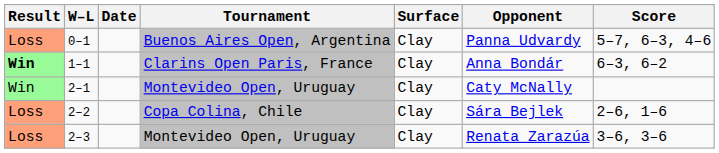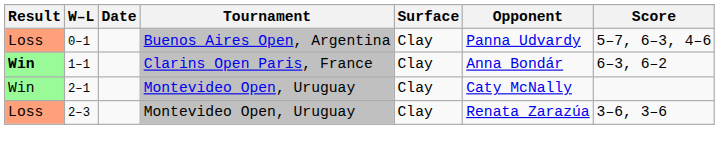 <table class="sortable wikitable">
 <tr>
 <th>Result</th>
 <th class="unsortable">W–L</th>
 <th>Date</th>
 <th>Tournament</th>
 <th>Surface</th>
 <th>Opponent</th>
 <th class="unsortable">Score</th>
 </tr>
 <tr>
 <td style=background:#ffa07a>Loss</td>
 <td><small>0–1</small></td>
 <td><a href='#'></a></td>
 <td bgcolor=silver><a href='#'>Buenos Aires Open</a>, Argentina</td>
 <td>Clay</td>
 <td> <a href='#'>Panna Udvardy</a></td>
 <td>5–7, 6–3, 4–6</td>
 </tr>
 <tr>
 <td bgcolor=98FB98><strong>Win</strong></td>
 <td><small>1–1</small></td>
 <td><a href='#'></a></td>
 <td bgcolor=silver><a href='#'>Clarins Open Paris</a>, France</td>
 <td>Clay</td>
 <td> <a href='#'>Anna Bondár</a></td>
 <td>6–3, 6–2</td>
 </tr>
 <tr>
 <td bgcolor=98FB98>Win</td>
 <td><small>2–1</small></td>
 <td><a href='#'></a></td>
 <td bgcolor=silver><a href='#'>Montevideo Open</a>, Uruguay</td>
 <td>Clay</td>
 <td> <a href='#'>Caty McNally</a></td>
 <td></td>
 </tr>
 <tr>
 <td style="background:#ffa07a;">Loss</td>
-<td><small>2–2</small></td>
-<td><a href='#'></a></td>
-<td bgcolor=silver><a href='#'>Copa Colina</a>, Chile</td>
-<td>Clay</td>
-<td> <a href='#'>Sára Bejlek</a></td>
-<td>2–6, 1–6</td>
-</tr>
-<tr>
-<td style="background:#ffa07a;">Loss</td>
 <td><small>2–3</small></td>
 <td><a href='#'></a></td>
 <td bgcolor=silver>Montevideo Open, Uruguay</td>
 <td>Clay</td>
 <td> <a href='#'>Renata Zarazúa</a></td>
 <td>3–6, 3–6</td>
 </tr>
 </table>
